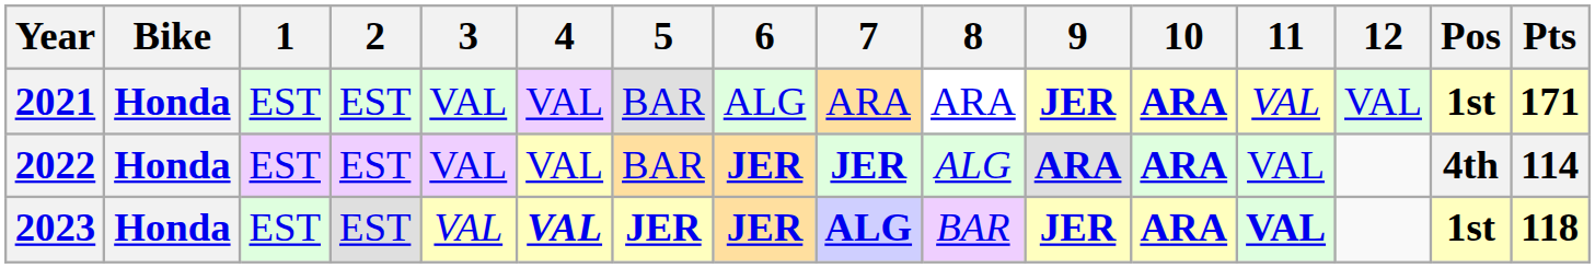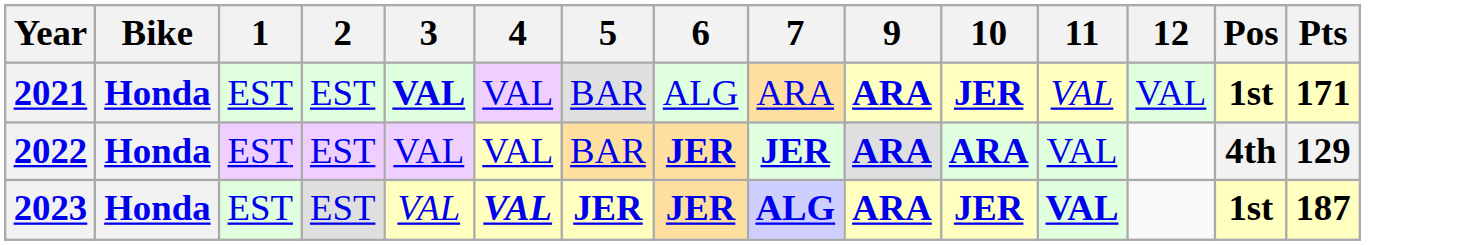 <table class="wikitable" style="text-align:center;">
 <tr>
 <th>Year</th>
 <th>Bike</th>
 <th>1</th>
 <th>2</th>
 <th>3</th>
 <th>4</th>
 <th>5</th>
 <th>6</th>
 <th>7</th>
-<th>8</th>
 <th>9</th>
 <th>10</th>
 <th>11</th>
 <th>12</th>
 <th>Pos</th>
 <th>Pts</th>
 </tr>
 <tr>
 <th><a href='#'>2021</a></th>
 <th><a href='#'>Honda</a></th>
 <td style="background:#dfffdf;"><a href='#'>EST</a><br></td>
 <td style="background:#dfffdf;"><a href='#'>EST</a><br></td>
-<td style="background:#dfffdf;"><a href='#'>VAL</a><br></td>
+<td style="background:#dfffdf;"><strong><a href='#'>VAL</a><br></strong></td>
 <td style="background:#efcfff;"><a href='#'>VAL</a><br></td>
 <td style="background:#dfdfdf;"><a href='#'>BAR</a><br></td>
 <td style="background:#dfffdf;"><a href='#'>ALG</a><br></td>
 <td style="background:#ffdf9f;"><a href='#'>ARA</a><br></td>
-<td style="background:#ffffff;"><a href='#'>ARA</a><br></td>
+<td style="background:#ffffbf;"><strong><a href='#'>ARA</a></strong><br></td>
 <td style="background:#ffffbf;"><strong><a href='#'>JER</a></strong><br></td>
-<td style="background:#ffffbf;"><strong><a href='#'>ARA</a></strong><br></td>
 <td style="background:#ffffbf;"><em><a href='#'>VAL</a></em><br></td>
 <td style="background:#dfffdf;"><a href='#'>VAL</a><br></td>
 <th style="background:#ffffbf;">1st</th>
 <th style="background:#ffffbf;">171</th>
 </tr>
 <tr>
 <th><a href='#'>2022</a></th>
 <th><a href='#'>Honda</a></th>
 <td style="background:#efcfff;"><a href='#'>EST</a><br></td>
 <td style="background:#efcfff;"><a href='#'>EST</a><br></td>
 <td style="background:#efcfff;"><a href='#'>VAL</a><br></td>
 <td style="background:#ffffbf;"><a href='#'>VAL</a><br></td>
 <td style="background:#ffdf9f;"><a href='#'>BAR</a><br></td>
 <td style="background:#ffdf9f;"><strong><a href='#'>JER</a></strong><br></td>
 <td style="background:#dfffdf;"><strong><a href='#'>JER</a></strong><br></td>
-<td style="background:#dfffdf;"><em><a href='#'>ALG</a></em><br></td>
 <td style="background:#dfdfdf;"><strong><a href='#'>ARA</a></strong><br></td>
 <td style="background:#dfffdf;"><strong><a href='#'>ARA</a></strong><br></td>
 <td style="background:#dfffdf;"><a href='#'>VAL</a><br></td>
 <td></td>
 <th>4th</th>
-<th>114</th>
+<th>129</th>
 </tr>
 <tr>
 <th><a href='#'>2023</a></th>
 <th><a href='#'>Honda</a></th>
 <td style="background:#dfffdf;"><a href='#'>EST</a><br></td>
 <td style="background:#dfdfdf;"><a href='#'>EST</a><br></td>
 <td style="background:#ffffbf;"><em><a href='#'>VAL</a></em><br></td>
 <td style="background:#ffffbf;"><strong><em><a href='#'>VAL</a></em></strong><br></td>
 <td style="background:#ffffbf;"><strong><a href='#'>JER</a></strong><br></td>
 <td style="background:#ffdf9f;"><strong><a href='#'>JER</a></strong><br></td>
 <td style="background:#cfcfff;"><strong><a href='#'>ALG</a></strong><br></td>
-<td style="background:#efcfff;"><em><a href='#'>BAR</a></em><br></td>
+<td style="background:#ffffbf;"><strong><a href='#'>ARA</a></strong><br></td>
 <td style="background:#ffffbf;"><strong><a href='#'>JER</a></strong><br></td>
-<td style="background:#ffffbf;"><strong><a href='#'>ARA</a></strong><br></td>
 <td style="background:#dfffdf;"><strong><a href='#'>VAL</a><br></strong></td>
 <td></td>
 <th style="background:#ffffbf;">1st</th>
-<th style="background:#ffffbf;">118</th>
+<th style="background:#ffffbf;">187</th>
 </tr>
 </table>
